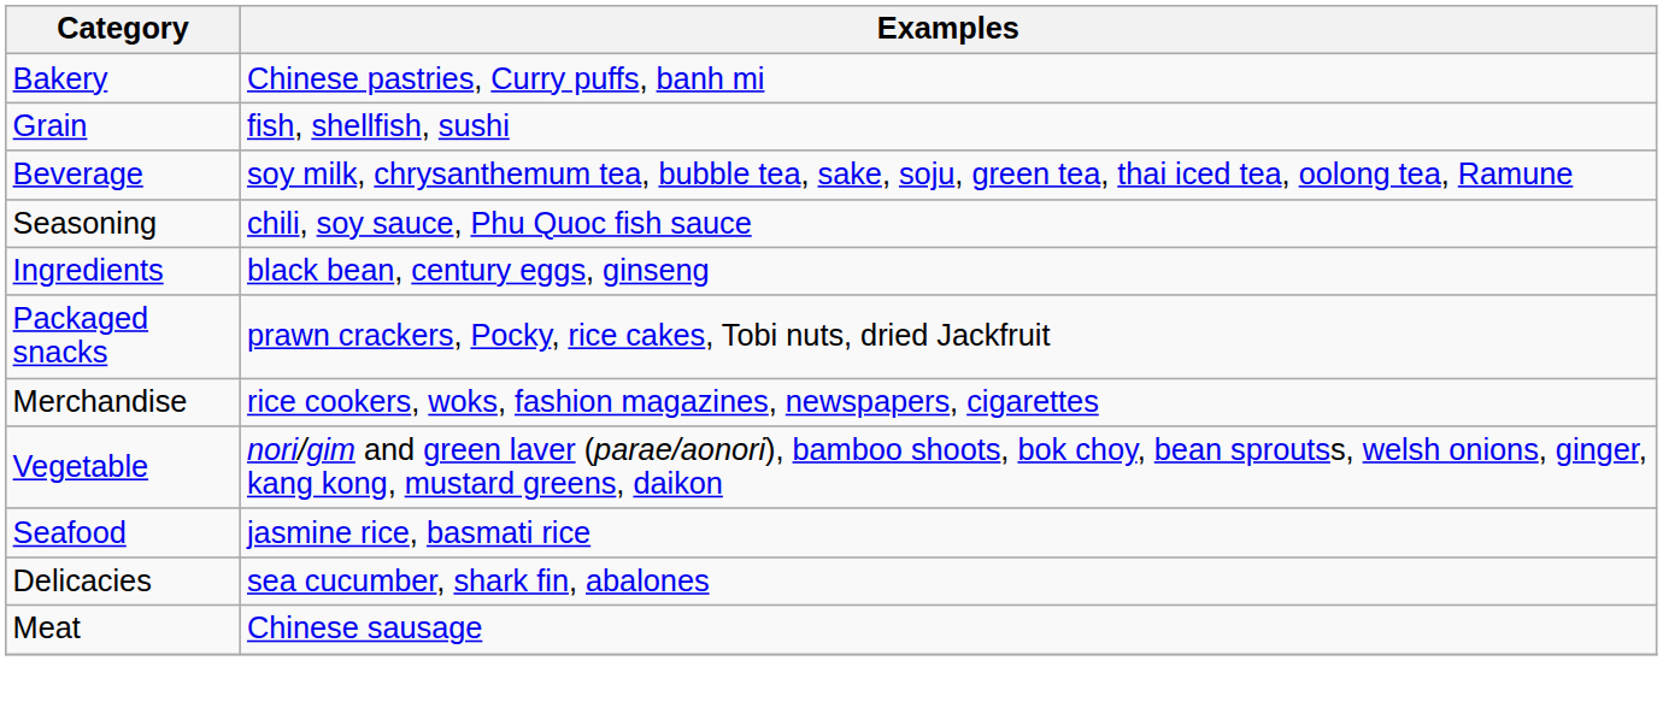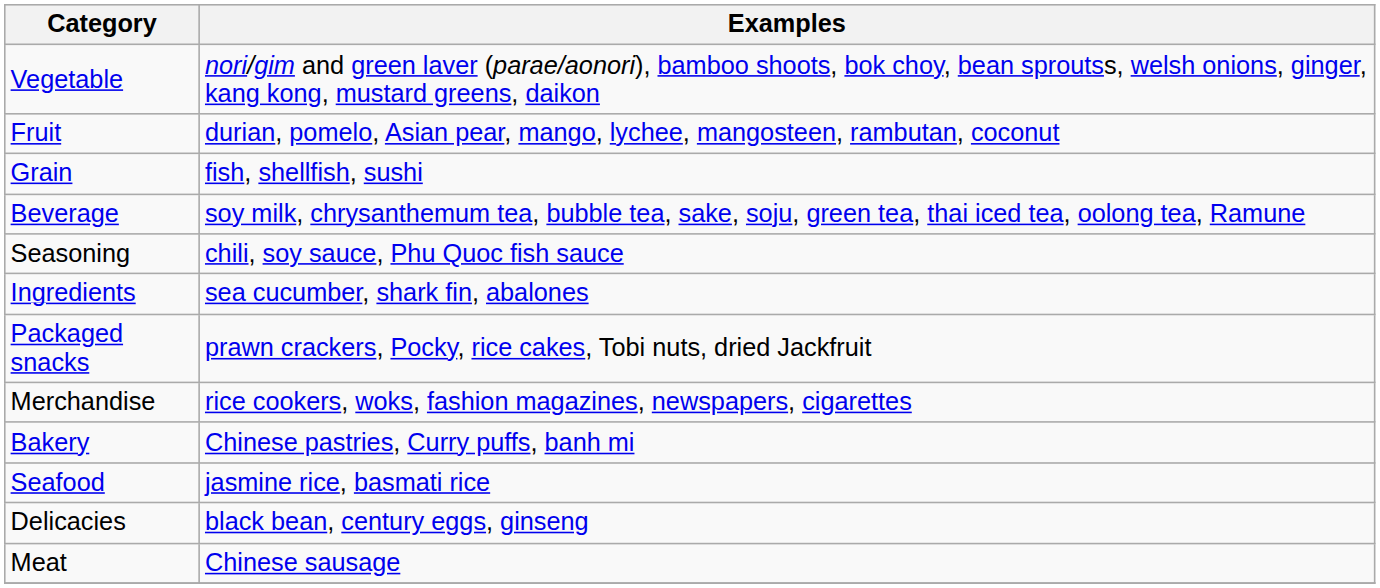 <table class="wikitable">
 <tr>
 <th>Category</th>
 <th>Examples</th>
 </tr>
 <tr>
-<td><a href='#'>Bakery</a></td>
-<td><a href='#'>Chinese pastries</a>, <a href='#'>Curry puffs</a>, <a href='#'>banh mi</a></td>
+<td><a href='#'>Vegetable</a></td>
+<td><em><a href='#'>nori</a>/<a href='#'>gim</a></em> and <a href='#'>green laver</a> (<em>parae/aonori</em>), <a href='#'>bamboo shoots</a>, <a href='#'>bok choy</a>, <a href='#'>bean sprouts</a>s, <a href='#'>welsh onions</a>, <a href='#'>ginger</a>, <a href='#'>kang kong</a>, <a href='#'>mustard greens</a>, <a href='#'>daikon</a></td>
+</tr>
+<tr>
+<td><a href='#'>Fruit</a></td>
+<td><a href='#'>durian</a>, <a href='#'>pomelo</a>, <a href='#'>Asian pear</a>, <a href='#'>mango</a>, <a href='#'>lychee</a>, <a href='#'>mangosteen</a>, <a href='#'>rambutan</a>, <a href='#'>coconut</a></td>
 </tr>
 <tr>
 <td><a href='#'>Grain</a></td>
 <td><a href='#'>fish</a>, <a href='#'>shellfish</a>, <a href='#'>sushi</a></td>
 </tr>
 <tr>
 <td><a href='#'>Beverage</a></td>
 <td><a href='#'>soy milk</a>, <a href='#'>chrysanthemum tea</a>, <a href='#'>bubble tea</a>, <a href='#'>sake</a>, <a href='#'>soju</a>, <a href='#'>green tea</a>, <a href='#'>thai iced tea</a>, <a href='#'>oolong tea</a>, <a href='#'>Ramune</a></td>
 </tr>
 <tr>
 <td>Seasoning</td>
 <td><a href='#'>chili</a>, <a href='#'>soy sauce</a>, <a href='#'>Phu Quoc fish sauce</a></td>
 </tr>
 <tr>
 <td><a href='#'>Ingredients</a></td>
-<td><a href='#'>black bean</a>, <a href='#'>century eggs</a>, <a href='#'>ginseng</a></td>
+<td><a href='#'>sea cucumber</a>, <a href='#'>shark fin</a>, <a href='#'>abalones</a></td>
 </tr>
 <tr>
 <td><a href='#'>Packaged snacks</a></td>
 <td><a href='#'>prawn crackers</a>, <a href='#'>Pocky</a>, <a href='#'>rice cakes</a>, Tobi nuts, dried Jackfruit</td>
 </tr>
 <tr>
 <td>Merchandise</td>
 <td><a href='#'>rice cookers</a>, <a href='#'>woks</a>, <a href='#'>fashion magazines</a>, <a href='#'>newspapers</a>, <a href='#'>cigarettes</a></td>
 </tr>
 <tr>
-<td><a href='#'>Vegetable</a></td>
-<td><em><a href='#'>nori</a>/<a href='#'>gim</a></em> and <a href='#'>green laver</a> (<em>parae/aonori</em>), <a href='#'>bamboo shoots</a>, <a href='#'>bok choy</a>, <a href='#'>bean sprouts</a>s, <a href='#'>welsh onions</a>, <a href='#'>ginger</a>, <a href='#'>kang kong</a>, <a href='#'>mustard greens</a>, <a href='#'>daikon</a></td>
+<td><a href='#'>Bakery</a></td>
+<td><a href='#'>Chinese pastries</a>, <a href='#'>Curry puffs</a>, <a href='#'>banh mi</a></td>
 </tr>
 <tr>
 <td><a href='#'>Seafood</a></td>
 <td><a href='#'>jasmine rice</a>, <a href='#'>basmati rice</a></td>
 </tr>
 <tr>
 <td>Delicacies</td>
-<td><a href='#'>sea cucumber</a>, <a href='#'>shark fin</a>, <a href='#'>abalones</a></td>
+<td><a href='#'>black bean</a>, <a href='#'>century eggs</a>, <a href='#'>ginseng</a></td>
 </tr>
 <tr>
 <td>Meat</td>
 <td><a href='#'>Chinese sausage</a></td>
 </tr>
 <tr>
 </tr>
 </table>
